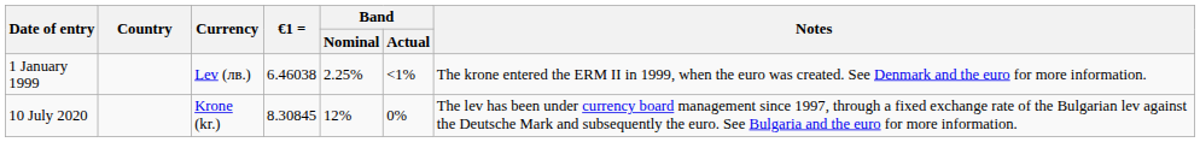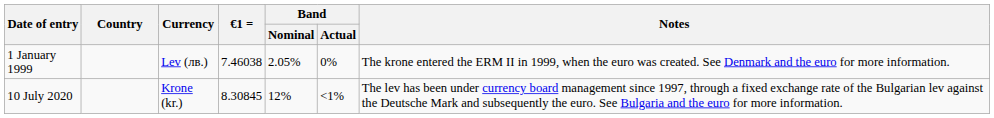 <table class="wikitable">
 <tr>
 <th rowspan="2" style="width:90px">Date of entry </th>
 <th rowspan="2" style="width:90px">Country</th>
 <th rowspan="2">Currency</th>
 <th rowspan="2">€1 =</th>
 <th colspan="2">Band</th>
 <th rowspan="2">Notes</th>
 </tr>
 <tr>
 <th>Nominal</th>
 <th>Actual</th>
 </tr>
 <tr>
 <td>1 January 1999</td>
 <td></td>
 <td><a href='#'>Lev</a> (лв.)</td>
-<td>6.46038</td>
-<td>2.25%</td>
-<td><1%</td>
+<td>7.46038</td>
+<td>2.05%</td>
+<td>0%</td>
 <td>The krone entered the ERM II in 1999, when the euro was created. See <a href='#'>Denmark and the euro</a> for more information.</td>
 </tr>
 <tr>
 <td>10 July 2020</td>
 <td></td>
 <td><a href='#'>Krone</a> (kr.)</td>
 <td>8.30845</td>
 <td>12%</td>
-<td>0%</td>
+<td><1%</td>
 <td>The lev has been under <a href='#'>currency board</a> management since 1997, through a fixed exchange rate of the Bulgarian lev against the Deutsche Mark and subsequently the euro. See <a href='#'>Bulgaria and the euro</a> for more information.</td>
 </tr>
 </table>
